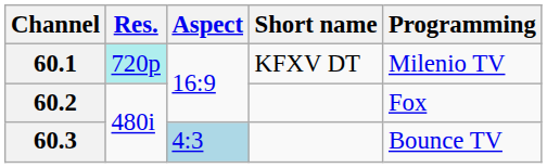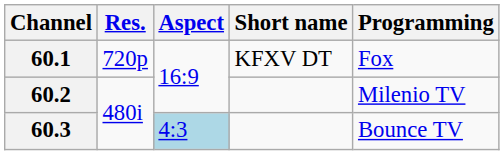 <table class="wikitable">
 <tr>
 <th scope = "row">Channel</th>
 <th><a href='#'>Res.</a></th>
 <th><a href='#'>Aspect</a></th>
 <th>Short name</th>
 <th>Programming</th>
 </tr>
 <tr>
 <th scope = "row">60.1</th>
-<td style="background: paleturquoise;"><a href='#'>720p</a></td>
+<td><a href='#'>720p</a></td>
 <td rowspan=2><a href='#'>16:9</a></td>
 <td>KFXV DT</td>
-<td><a href='#'>Milenio TV</a></td>
+<td><a href='#'>Fox</a></td>
 </tr>
 <tr>
 <th scope = "row">60.2</th>
 <td rowspan=2><a href='#'>480i</a></td>
 <td></td>
-<td><a href='#'>Fox</a></td>
+<td><a href='#'>Milenio TV</a></td>
 </tr>
 <tr>
 <th scope = "row">60.3</th>
 <td style="background: lightblue;"><a href='#'>4:3</a></td>
 <td></td>
 <td><a href='#'>Bounce TV</a></td>
 </tr>
 </table>
